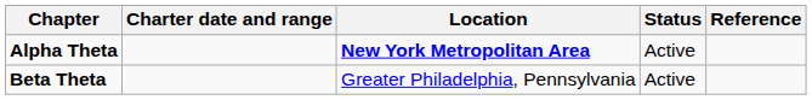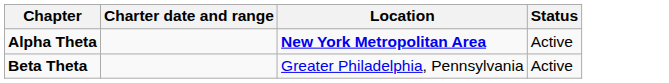 <table class="wikitable sortable">
 <tr>
 <th>Chapter</th>
 <th>Charter date and range</th>
 <th>Location</th>
 <th>Status</th>
-<th>Reference</th>
 </tr>
 <tr>
 <td><strong>Alpha Theta</strong></td>
 <td></td>
 <td><strong><a href='#'>New York Metropolitan Area</a></strong></td>
 <td>Active</td>
-<td></td>
 </tr>
 <tr>
 <td><strong>Beta Theta</strong></td>
 <td></td>
 <td><a href='#'>Greater Philadelphia</a>, Pennsylvania</td>
 <td>Active</td>
-<td></td>
 </tr>
 </table>
